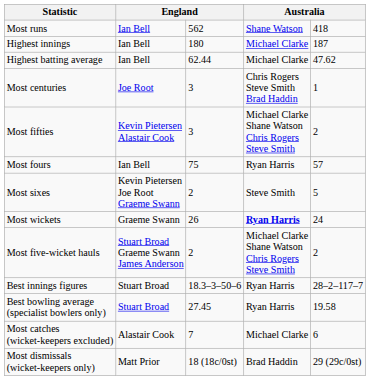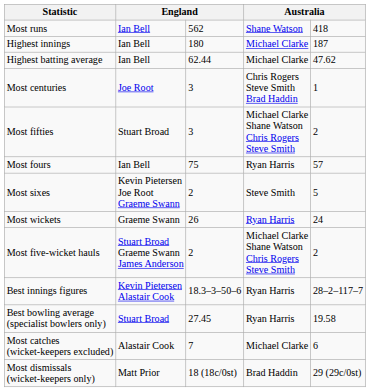 <table class="wikitable">
 <tr>
 <th>Statistic</th>
 <th colspan="2">England</th>
 <th colspan="2">Australia</th>
 </tr>
 <tr>
 <td>Most runs</td>
 <td><a href='#'>Ian Bell</a></td>
 <td>562</td>
 <td><a href='#'>Shane Watson</a></td>
 <td>418</td>
 </tr>
 <tr>
 <td>Highest innings</td>
 <td>Ian Bell</td>
 <td>180</td>
 <td><a href='#'>Michael Clarke</a></td>
 <td>187</td>
 </tr>
 <tr>
 <td>Highest batting average</td>
 <td>Ian Bell</td>
 <td>62.44</td>
 <td>Michael Clarke</td>
 <td>47.62</td>
 </tr>
 <tr>
 <td>Most centuries</td>
 <td><a href='#'>Joe Root</a></td>
 <td>3</td>
 <td>Chris Rogers<br>Steve Smith<br><a href='#'>Brad Haddin</a></td>
 <td>1</td>
 </tr>
 <tr>
 <td>Most fifties</td>
-<td><a href='#'>Kevin Pietersen</a><br><a href='#'>Alastair Cook</a></td>
+<td>Stuart Broad</td>
 <td>3</td>
 <td>Michael Clarke<br>Shane Watson<br><a href='#'>Chris Rogers</a><br><a href='#'>Steve Smith</a></td>
 <td>2</td>
 </tr>
 <tr>
 <td>Most fours</td>
 <td>Ian Bell</td>
 <td>75</td>
 <td>Ryan Harris</td>
 <td>57</td>
 </tr>
 <tr>
 <td>Most sixes</td>
 <td>Kevin Pietersen<br>Joe Root<br><a href='#'>Graeme Swann</a></td>
 <td>2</td>
 <td>Steve Smith</td>
 <td>5</td>
 </tr>
 <tr>
 <td>Most wickets</td>
 <td>Graeme Swann</td>
 <td>26</td>
-<td><strong><a href='#'>Ryan Harris</a></strong></td>
+<td><a href='#'>Ryan Harris</a></td>
 <td>24</td>
 </tr>
 <tr>
 <td>Most five-wicket hauls</td>
 <td><a href='#'>Stuart Broad</a><br>Graeme Swann<br><a href='#'>James Anderson</a></td>
 <td>2</td>
 <td>Michael Clarke<br>Shane Watson<br><a href='#'>Chris Rogers</a><br><a href='#'>Steve Smith</a></td>
 <td>2</td>
 </tr>
 <tr>
 <td>Best innings figures</td>
-<td>Stuart Broad</td>
+<td><a href='#'>Kevin Pietersen</a><br><a href='#'>Alastair Cook</a></td>
 <td>18.3–3–50–6</td>
 <td>Ryan Harris</td>
 <td>28–2–117–7</td>
 </tr>
 <tr>
 <td>Best bowling average<br>(specialist bowlers only)</td>
 <td><a href='#'>Stuart Broad</a></td>
 <td>27.45</td>
 <td>Ryan Harris</td>
 <td>19.58</td>
 </tr>
 <tr>
 <td>Most catches<br>(wicket-keepers excluded)</td>
 <td>Alastair Cook</td>
 <td>7</td>
 <td>Michael Clarke</td>
 <td>6</td>
 </tr>
 <tr>
 <td>Most dismissals<br>(wicket-keepers only)</td>
 <td>Matt Prior</td>
 <td>18 (18c/0st)</td>
 <td>Brad Haddin</td>
 <td>29 (29c/0st)</td>
 </tr>
 </table>
